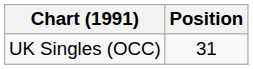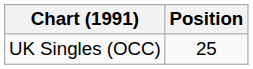 <table class="wikitable plainrowheaders">
 <tr>
 <th scope="col">Chart (1991)</th>
 <th scope="col">Position</th>
 </tr>
 <tr>
 <td>UK Singles (OCC)</td>
-<td align="center">31</td>
+<td align="center">25</td>
 </tr>
 </table>
